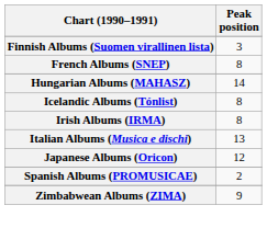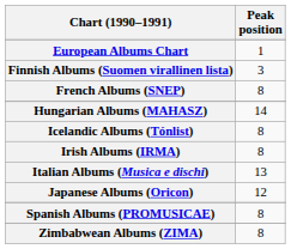 <table class="wikitable sortable plainrowheaders">
 <tr>
 <th scope="col">Chart (1990–1991)</th>
 <th scope="col">Peak<br>position</th>
 </tr>
 <tr>
 </tr>
 <tr>
 </tr>
 <tr>
 </tr>
 <tr>
+</tr>
+<tr>
+<th scope="row"><a href='#'>European Albums Chart</a></th>
+<td style="text-align:center;">1</td>
 </tr>
 <tr>
 <th scope="row">Finnish Albums (<a href='#'>Suomen virallinen lista</a>)</th>
 <td style="text-align:center;">3</td>
 </tr>
 <tr>
 <th scope="row">French Albums (<a href='#'>SNEP</a>)</th>
 <td style="text-align:center;">8</td>
 </tr>
 <tr>
 </tr>
 <tr>
 <th scope="row">Hungarian Albums (<a href='#'>MAHASZ</a>)</th>
 <td style="text-align:center;">14</td>
 </tr>
 <tr>
 <th scope="row">Icelandic Albums (<a href='#'>Tónlist</a>)</th>
 <td align="center">8</td>
 </tr>
 <tr>
 <th scope="row">Irish Albums (<a href='#'>IRMA</a>)</th>
 <td style="text-align:center;">8</td>
 </tr>
 <tr>
 <th scope="row">Italian Albums (<em><a href='#'>Musica e dischi</a></em>)</th>
 <td align="center">13</td>
 </tr>
 <tr>
 <th scope="row">Japanese Albums (<a href='#'>Oricon</a>)</th>
 <td style="text-align:center;">12</td>
 </tr>
 <tr>
 </tr>
 <tr>
 </tr>
 <tr>
 <th scope="row">Spanish Albums (<a href='#'>PROMUSICAE</a>)</th>
-<td style="text-align:center;">2</td>
+<td style="text-align:center;">8</td>
 </tr>
 <tr>
 </tr>
 <tr>
 </tr>
 <tr>
 </tr>
 <tr>
 </tr>
 <tr>
 <th scope="row">Zimbabwean Albums (<a href='#'>ZIMA</a>)</th>
-<td align="center">9</td>
+<td align="center">8</td>
 </tr>
 </table>
